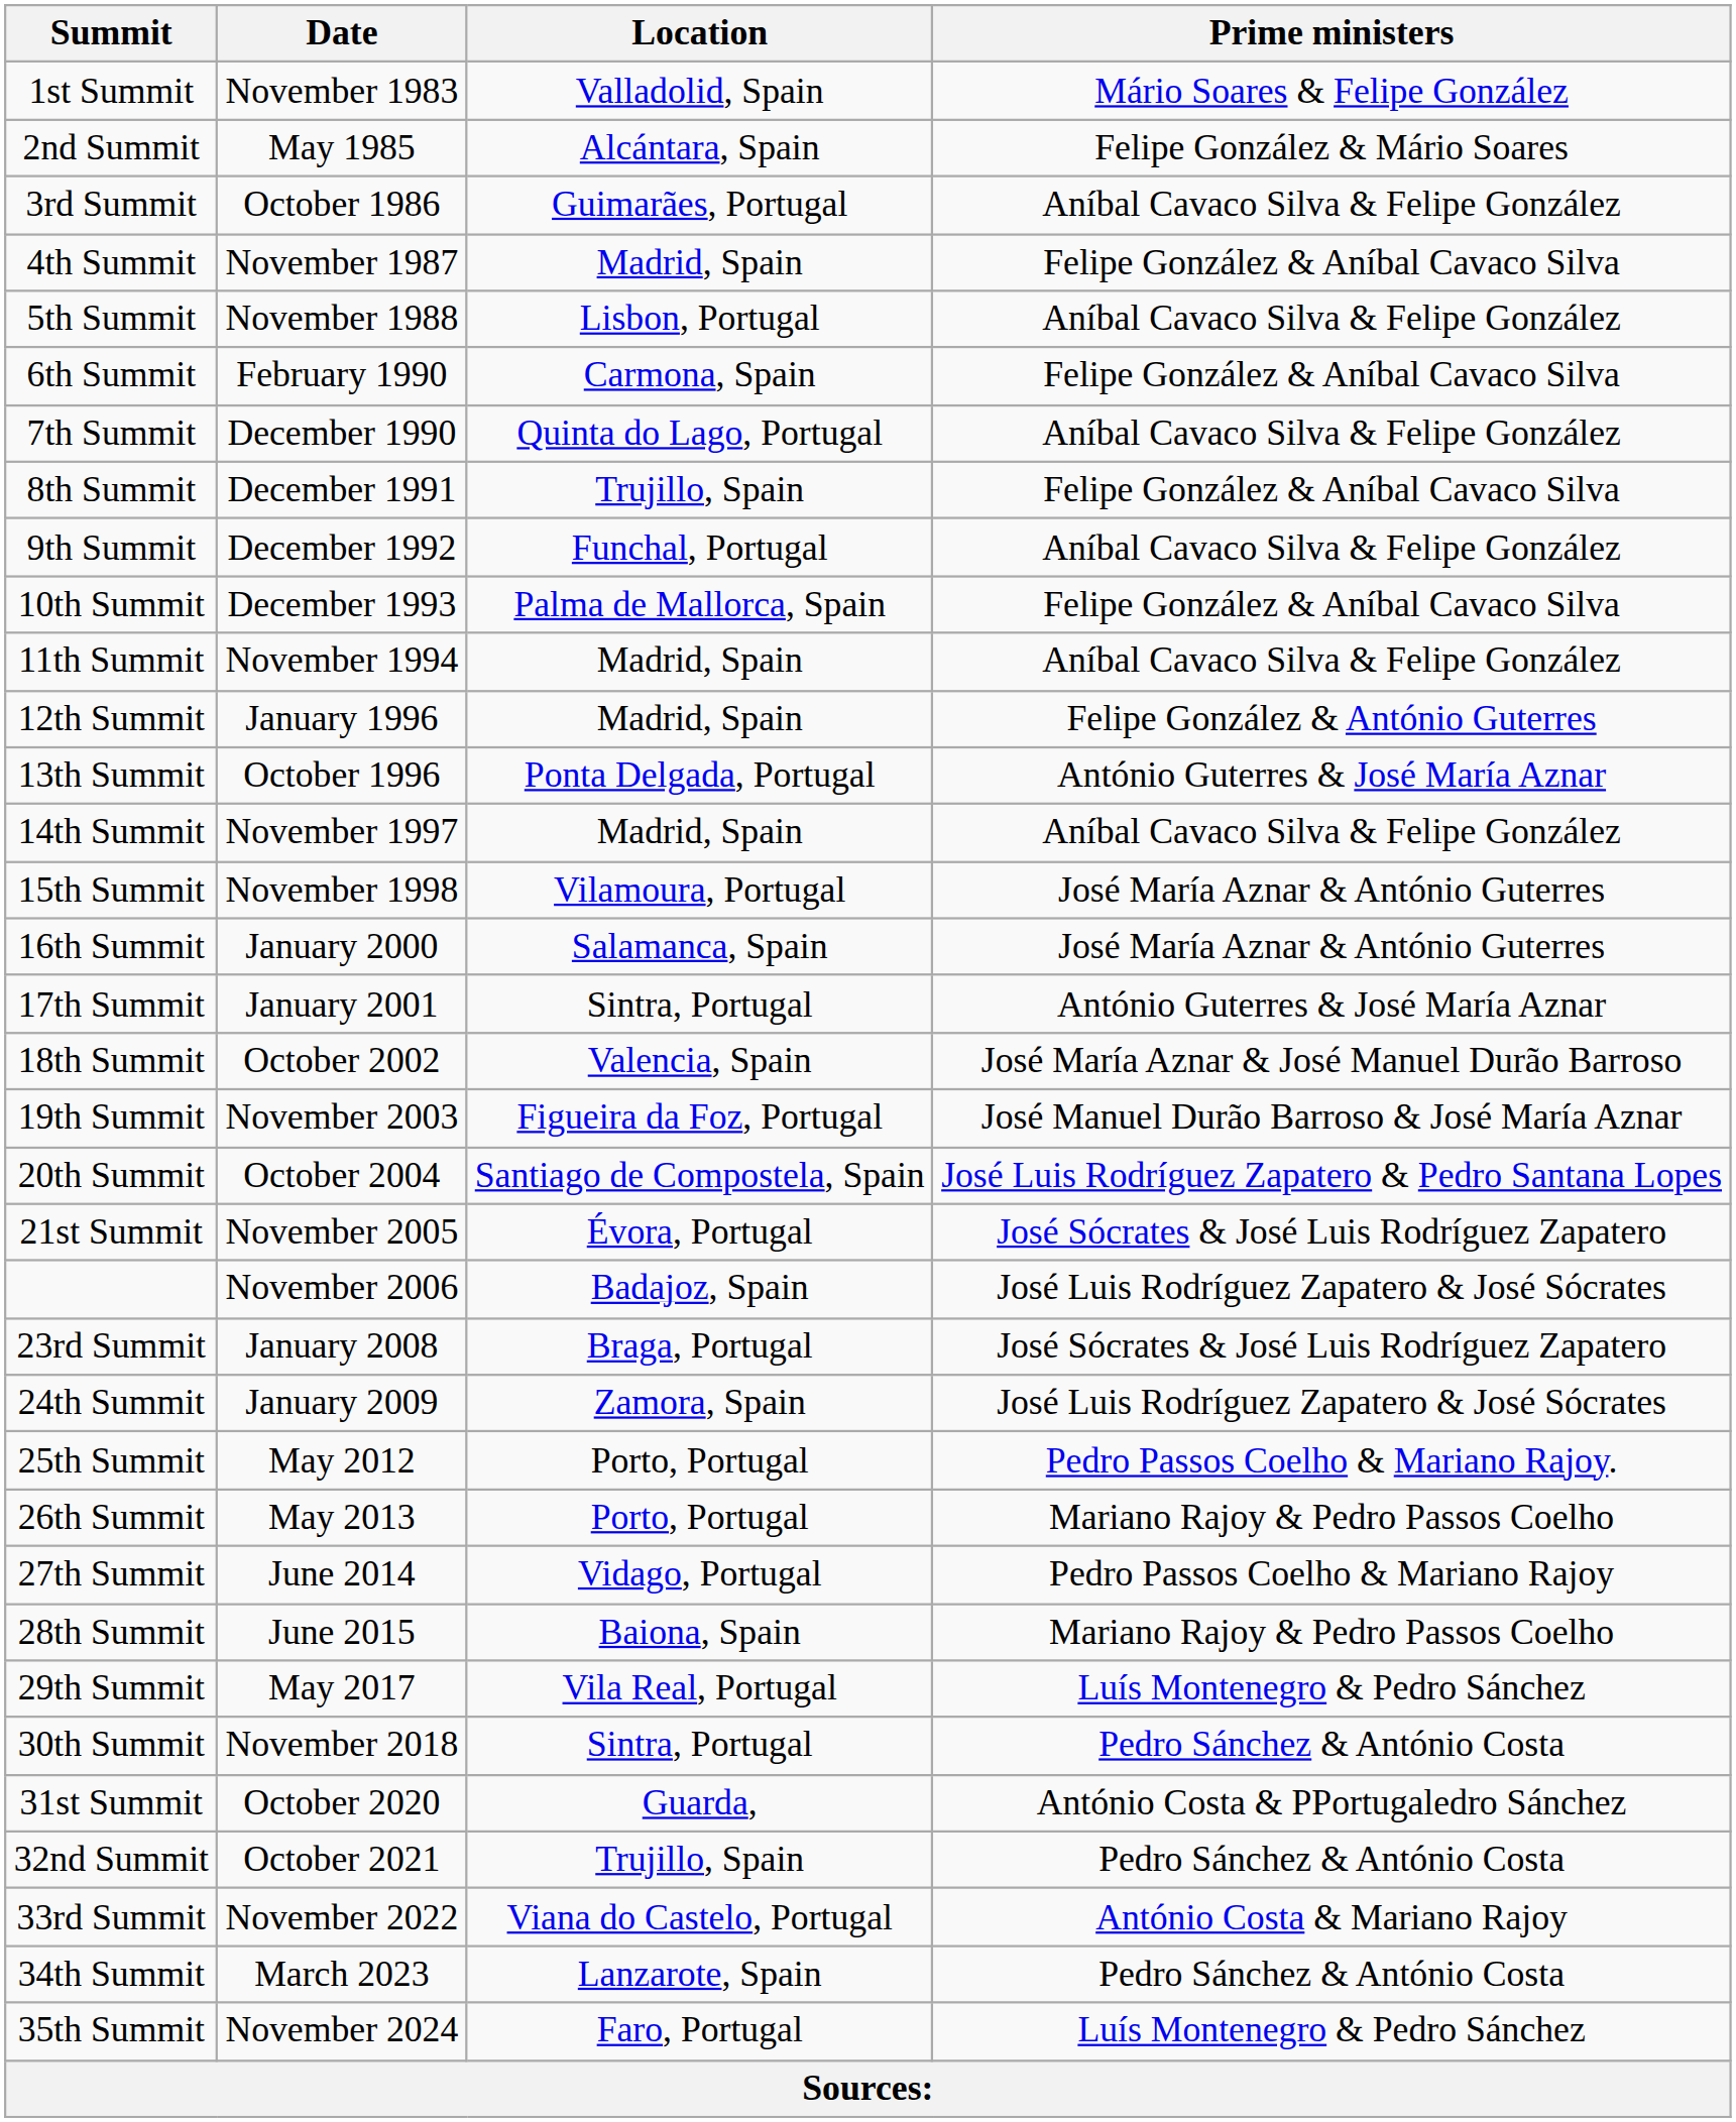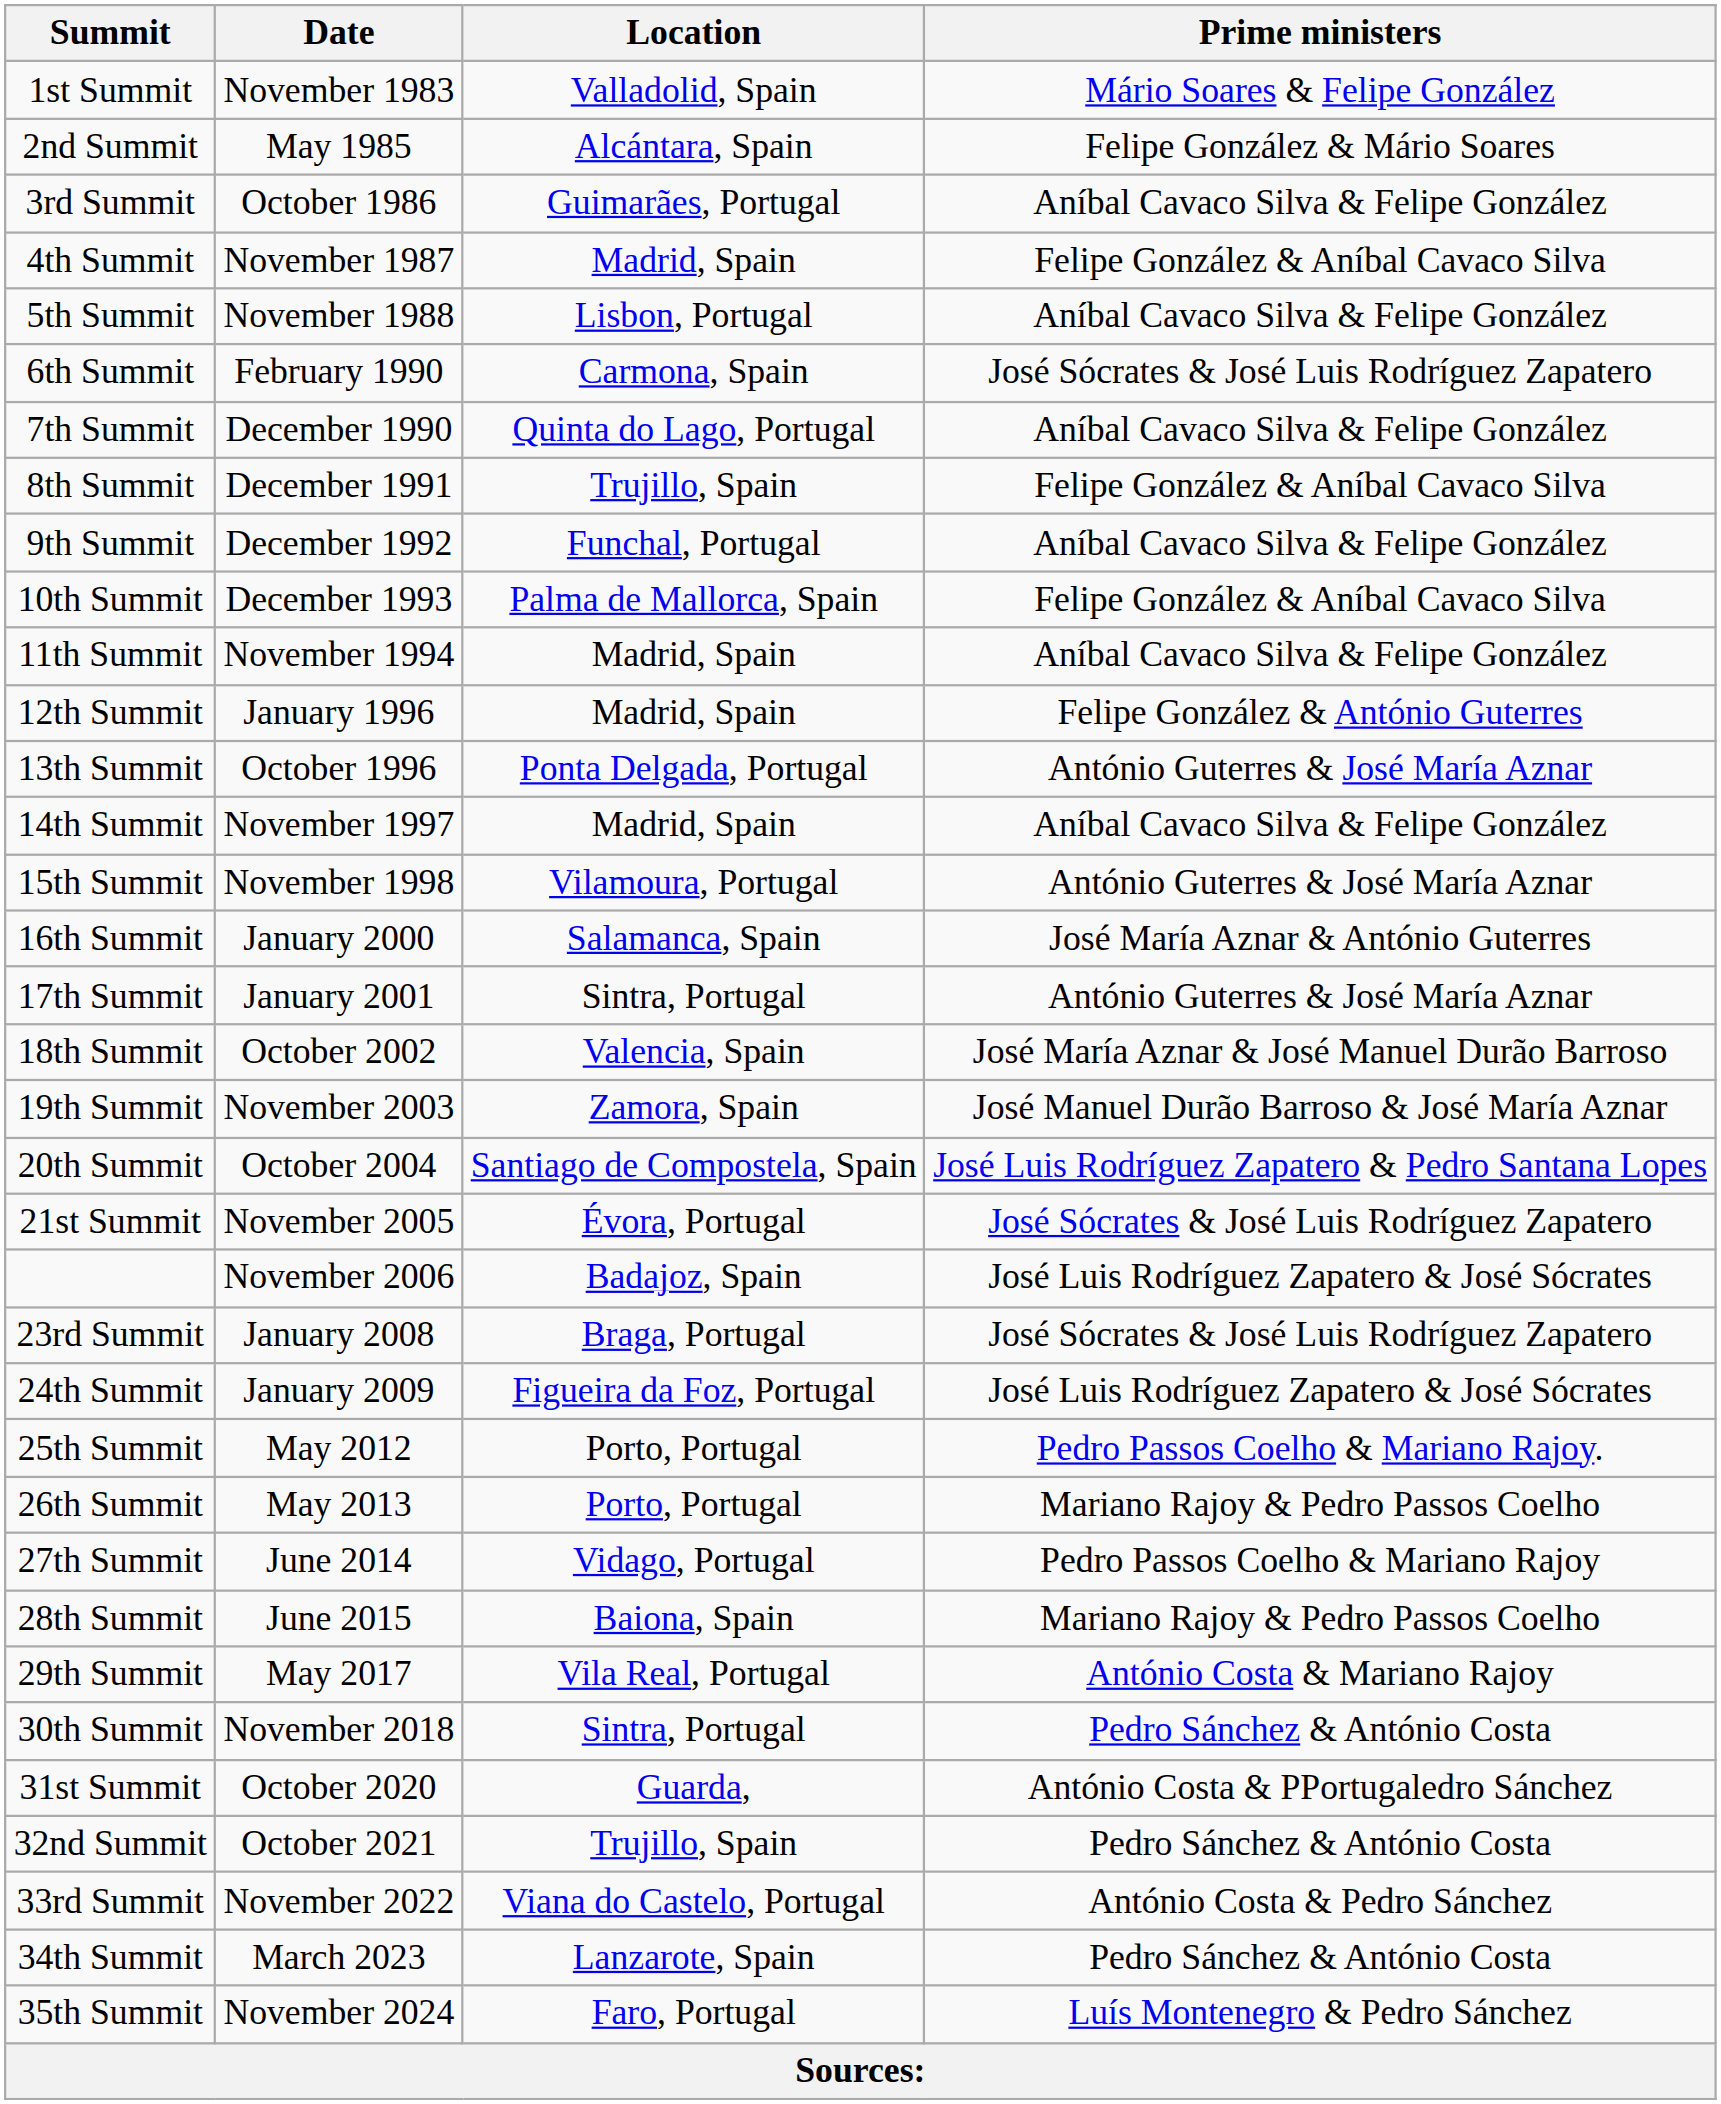 <table class="wikitable" style="margin:1em auto; text-align:center;">
 <tr>
 <th>Summit</th>
 <th>Date</th>
 <th>Location</th>
 <th>Prime ministers<br></th>
 </tr>
 <tr>
 <td>1st Summit</td>
 <td>November 1983</td>
 <td><a href='#'>Valladolid</a>, Spain</td>
 <td><a href='#'>Mário Soares</a> & <a href='#'>Felipe González</a></td>
 </tr>
 <tr>
 <td>2nd Summit</td>
 <td>May 1985</td>
 <td><a href='#'>Alcántara</a>, Spain</td>
 <td>Felipe González & Mário Soares</td>
 </tr>
 <tr>
 <td>3rd Summit</td>
 <td>October 1986</td>
 <td><a href='#'>Guimarães</a>, Portugal</td>
 <td>Aníbal Cavaco Silva & Felipe González</td>
 </tr>
 <tr>
 <td>4th Summit</td>
 <td>November 1987</td>
 <td><a href='#'>Madrid</a>, Spain</td>
 <td>Felipe González & Aníbal Cavaco Silva</td>
 </tr>
 <tr>
 <td>5th Summit</td>
 <td>November 1988</td>
 <td><a href='#'>Lisbon</a>, Portugal</td>
 <td>Aníbal Cavaco Silva & Felipe González</td>
 </tr>
 <tr>
 <td>6th Summit</td>
 <td>February 1990</td>
 <td><a href='#'>Carmona</a>, Spain</td>
-<td>Felipe González & Aníbal Cavaco Silva</td>
+<td>José Sócrates & José Luis Rodríguez Zapatero</td>
 </tr>
 <tr>
 <td>7th Summit</td>
 <td>December 1990</td>
 <td><a href='#'>Quinta do Lago</a>, Portugal</td>
 <td>Aníbal Cavaco Silva & Felipe González</td>
 </tr>
 <tr>
 <td>8th Summit</td>
 <td>December 1991</td>
 <td><a href='#'>Trujillo</a>, Spain</td>
 <td>Felipe González & Aníbal Cavaco Silva</td>
 </tr>
 <tr>
 <td>9th Summit</td>
 <td>December 1992</td>
 <td><a href='#'>Funchal</a>, Portugal</td>
 <td>Aníbal Cavaco Silva & Felipe González</td>
 </tr>
 <tr>
 <td>10th Summit</td>
 <td>December 1993</td>
 <td><a href='#'>Palma de Mallorca</a>, Spain</td>
 <td>Felipe González & Aníbal Cavaco Silva</td>
 </tr>
 <tr>
 <td>11th Summit</td>
 <td>November 1994</td>
 <td>Madrid, Spain</td>
 <td>Aníbal Cavaco Silva & Felipe González</td>
 </tr>
 <tr>
 <td>12th Summit</td>
 <td>January 1996</td>
 <td>Madrid, Spain</td>
 <td>Felipe González & <a href='#'>António Guterres</a></td>
 </tr>
 <tr>
 <td>13th Summit</td>
 <td>October 1996</td>
 <td><a href='#'>Ponta Delgada</a>, Portugal</td>
 <td>António Guterres & <a href='#'>José María Aznar</a></td>
 </tr>
 <tr>
 <td>14th Summit</td>
 <td>November 1997</td>
 <td>Madrid, Spain</td>
 <td>Aníbal Cavaco Silva & Felipe González</td>
 </tr>
 <tr>
 <td>15th Summit</td>
 <td>November 1998</td>
 <td><a href='#'>Vilamoura</a>, Portugal</td>
-<td>José María Aznar & António Guterres</td>
+<td>António Guterres & José María Aznar</td>
 </tr>
 <tr>
 <td>16th Summit</td>
 <td>January 2000</td>
 <td><a href='#'>Salamanca</a>, Spain</td>
 <td>José María Aznar & António Guterres</td>
 </tr>
 <tr>
 <td>17th Summit</td>
 <td>January 2001</td>
 <td>Sintra, Portugal</td>
 <td>António Guterres & José María Aznar</td>
 </tr>
 <tr>
 <td>18th Summit</td>
 <td>October 2002</td>
 <td><a href='#'>Valencia</a>, Spain</td>
 <td>José María Aznar & José Manuel Durão Barroso</td>
 </tr>
 <tr>
 <td>19th Summit</td>
 <td>November 2003</td>
-<td><a href='#'>Figueira da Foz</a>, Portugal</td>
+<td><a href='#'>Zamora</a>, Spain</td>
 <td>José Manuel Durão Barroso & José María Aznar</td>
 </tr>
 <tr>
 <td>20th Summit</td>
 <td>October 2004</td>
 <td><a href='#'>Santiago de Compostela</a>, Spain</td>
 <td><a href='#'>José Luis Rodríguez Zapatero</a> & <a href='#'>Pedro Santana Lopes</a></td>
 </tr>
 <tr>
 <td>21st Summit</td>
 <td>November 2005</td>
 <td><a href='#'>Évora</a>, Portugal</td>
 <td><a href='#'>José Sócrates</a> & José Luis Rodríguez Zapatero</td>
 </tr>
 <tr>
 <td></td>
 <td>November 2006</td>
 <td><a href='#'>Badajoz</a>, Spain</td>
 <td>José Luis Rodríguez Zapatero & José Sócrates</td>
 </tr>
 <tr>
 <td>23rd Summit</td>
 <td>January 2008</td>
 <td><a href='#'>Braga</a>, Portugal</td>
 <td>José Sócrates & José Luis Rodríguez Zapatero</td>
 </tr>
 <tr>
 <td>24th Summit</td>
 <td>January 2009</td>
-<td><a href='#'>Zamora</a>, Spain</td>
+<td><a href='#'>Figueira da Foz</a>, Portugal</td>
 <td>José Luis Rodríguez Zapatero & José Sócrates</td>
 </tr>
 <tr>
 <td>25th Summit</td>
 <td>May 2012</td>
 <td>Porto, Portugal</td>
 <td><a href='#'>Pedro Passos Coelho</a> & <a href='#'>Mariano Rajoy</a>.</td>
 </tr>
 <tr>
 <td>26th Summit</td>
 <td>May 2013</td>
 <td><a href='#'>Porto</a>, Portugal</td>
 <td>Mariano Rajoy & Pedro Passos Coelho</td>
 </tr>
 <tr>
 <td>27th Summit</td>
 <td>June 2014</td>
 <td><a href='#'>Vidago</a>, Portugal</td>
 <td>Pedro Passos Coelho & Mariano Rajoy</td>
 </tr>
 <tr>
 <td>28th Summit</td>
 <td>June 2015</td>
 <td><a href='#'>Baiona</a>, Spain</td>
 <td>Mariano Rajoy & Pedro Passos Coelho</td>
 </tr>
 <tr>
 <td>29th Summit</td>
 <td>May 2017</td>
 <td><a href='#'>Vila Real</a>, Portugal</td>
-<td><a href='#'>Luís Montenegro</a> & Pedro Sánchez</td>
+<td><a href='#'>António Costa</a> & Mariano Rajoy</td>
 </tr>
 <tr>
 <td>30th Summit</td>
 <td>November 2018</td>
 <td><a href='#'>Sintra</a>, Portugal</td>
 <td><a href='#'>Pedro Sánchez</a> & António Costa</td>
 </tr>
 <tr>
 <td>31st Summit</td>
 <td>October 2020</td>
 <td><a href='#'>Guarda</a>,</td>
 <td>António Costa & PPortugaledro Sánchez</td>
 </tr>
 <tr>
 <td>32nd Summit</td>
 <td>October 2021</td>
 <td><a href='#'>Trujillo</a>, Spain</td>
 <td>Pedro Sánchez & António Costa</td>
 </tr>
 <tr>
 <td>33rd Summit</td>
 <td>November 2022</td>
 <td><a href='#'>Viana do Castelo</a>, Portugal</td>
-<td><a href='#'>António Costa</a> & Mariano Rajoy</td>
+<td>António Costa & Pedro Sánchez</td>
 </tr>
 <tr>
 <td>34th Summit</td>
 <td>March 2023</td>
 <td><a href='#'>Lanzarote</a>, Spain</td>
 <td>Pedro Sánchez & António Costa</td>
 </tr>
 <tr>
 <td>35th Summit</td>
 <td>November 2024</td>
 <td><a href='#'>Faro</a>, Portugal</td>
 <td><a href='#'>Luís Montenegro</a> & Pedro Sánchez</td>
 </tr>
 <tr>
 <th colspan = "4">Sources: </th>
 </tr>
 </table>
